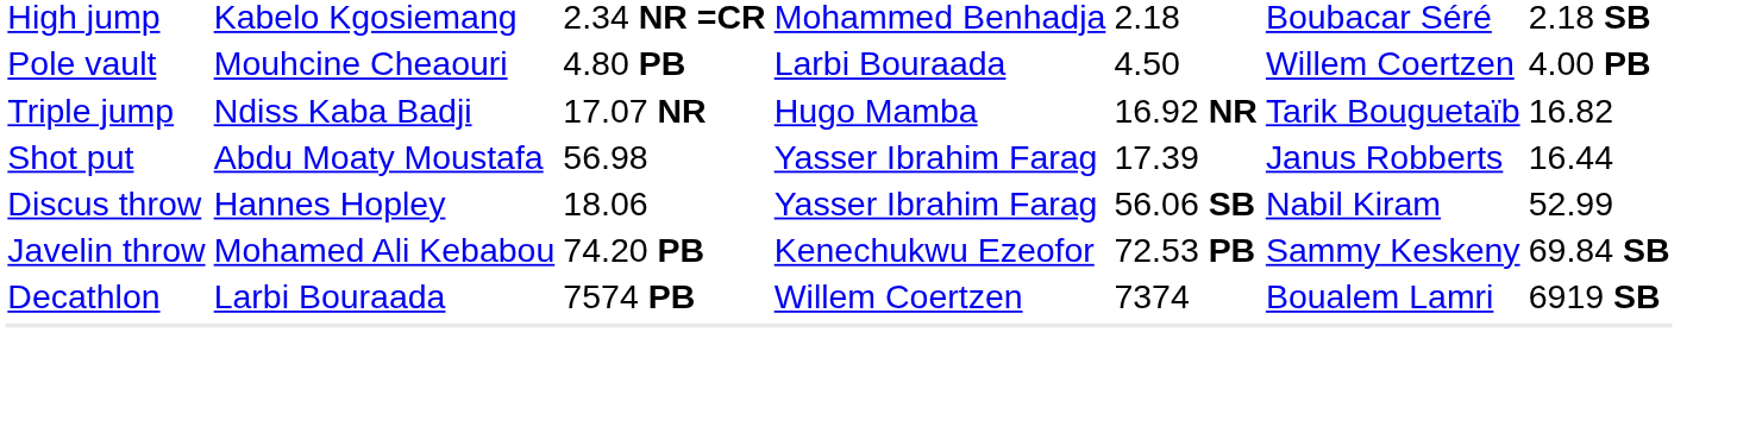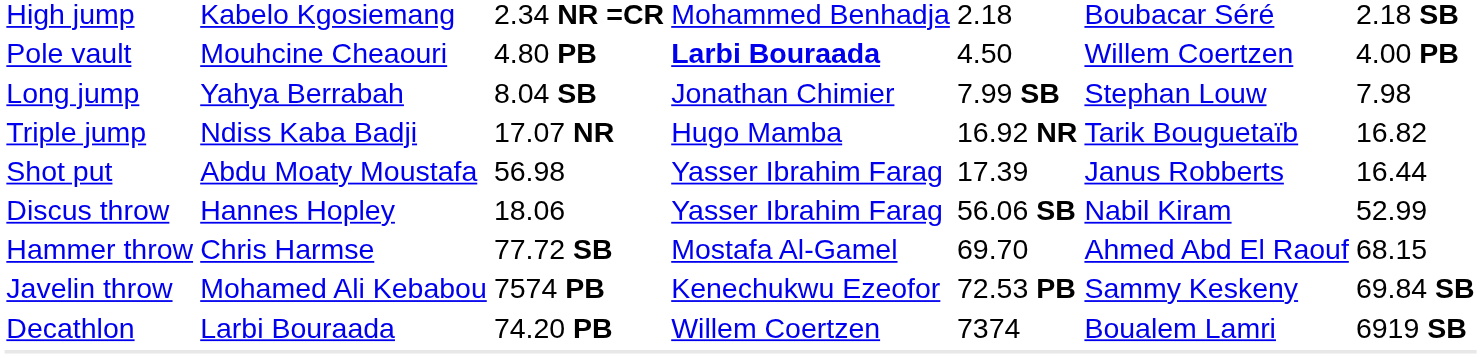 <table>
 <tr>
 <td><a href='#'>High jump</a><br></td>
 <td><a href='#'>Kabelo Kgosiemang</a> <br> </td>
 <td>2.34 <strong>NR</strong> <strong>=CR</strong></td>
 <td><a href='#'>Mohammed Benhadja</a> <br> </td>
 <td>2.18</td>
 <td><a href='#'>Boubacar Séré</a> <br> </td>
 <td>2.18 <strong>SB</strong></td>
 </tr>
 <tr>
 <td><a href='#'>Pole vault</a><br></td>
 <td><a href='#'>Mouhcine Cheaouri</a> <br> </td>
 <td>4.80 <strong>PB</strong></td>
-<td><a href='#'>Larbi Bouraada</a> <br> </td>
+<td><strong><a href='#'>Larbi Bouraada</a> <br> </strong></td>
 <td>4.50</td>
 <td><a href='#'>Willem Coertzen</a> <br> </td>
 <td>4.00 <strong>PB</strong></td>
+</tr>
+<tr>
+<td><a href='#'>Long jump</a><br></td>
+<td><a href='#'>Yahya Berrabah</a> <br> </td>
+<td>8.04 <strong>SB</strong></td>
+<td><a href='#'>Jonathan Chimier</a> <br> </td>
+<td>7.99 <strong>SB</strong></td>
+<td><a href='#'>Stephan Louw</a> <br> </td>
+<td>7.98</td>
 </tr>
 <tr>
 <td><a href='#'>Triple jump</a><br></td>
 <td><a href='#'>Ndiss Kaba Badji</a> <br> </td>
 <td>17.07 <strong>NR</strong></td>
 <td><a href='#'>Hugo Mamba</a> <br> </td>
 <td>16.92 <strong>NR</strong></td>
 <td><a href='#'>Tarik Bouguetaïb</a> <br> </td>
 <td>16.82</td>
 </tr>
 <tr>
 <td><a href='#'>Shot put</a><br></td>
 <td><a href='#'>Abdu Moaty Moustafa</a> <br> </td>
 <td>56.98</td>
 <td><a href='#'>Yasser Ibrahim Farag</a> <br> </td>
 <td>17.39</td>
 <td><a href='#'>Janus Robberts</a> <br> </td>
 <td>16.44</td>
 </tr>
 <tr>
 <td><a href='#'>Discus throw</a><br></td>
 <td><a href='#'>Hannes Hopley</a> <br> </td>
 <td>18.06</td>
 <td><a href='#'>Yasser Ibrahim Farag</a> <br> </td>
 <td>56.06 <strong>SB</strong></td>
 <td><a href='#'>Nabil Kiram</a> <br> </td>
 <td>52.99</td>
 </tr>
 <tr>
+<td><a href='#'>Hammer throw</a><br></td>
+<td><a href='#'>Chris Harmse</a> <br> </td>
+<td>77.72 <strong>SB</strong></td>
+<td><a href='#'>Mostafa Al-Gamel</a> <br> </td>
+<td>69.70</td>
+<td><a href='#'>Ahmed Abd El Raouf</a> <br> </td>
+<td>68.15</td>
+</tr>
+<tr>
 <td><a href='#'>Javelin throw</a><br></td>
 <td><a href='#'>Mohamed Ali Kebabou</a> <br> </td>
-<td>74.20 <strong>PB</strong></td>
+<td>7574 <strong>PB</strong></td>
 <td><a href='#'>Kenechukwu Ezeofor</a> <br> </td>
 <td>72.53 <strong>PB</strong></td>
 <td><a href='#'>Sammy Keskeny</a> <br> </td>
 <td>69.84 <strong>SB</strong></td>
 </tr>
 <tr>
 <td><a href='#'>Decathlon</a><br></td>
 <td><a href='#'>Larbi Bouraada</a> <br> </td>
-<td>7574 <strong>PB</strong></td>
+<td>74.20 <strong>PB</strong></td>
 <td><a href='#'>Willem Coertzen</a> <br> </td>
 <td>7374</td>
 <td><a href='#'>Boualem Lamri</a> <br> </td>
 <td>6919 <strong>SB</strong></td>
 </tr>
 <tr bgcolor= e8e8e8>
 <td colspan=7></td>
 </tr>
 </table>
